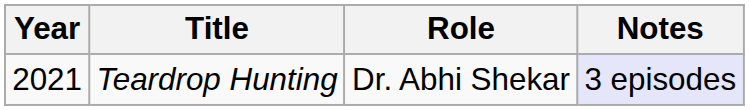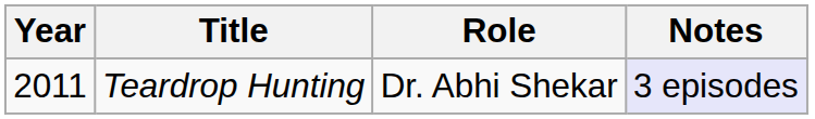 <table class="wikitable sortable">
 <tr>
 <th>Year</th>
 <th>Title</th>
 <th>Role</th>
 <th class="unsortable">Notes</th>
 </tr>
 <tr>
-<td>2021</td>
+<td>2011</td>
 <td><em>Teardrop Hunting</em></td>
 <td>Dr. Abhi Shekar</td>
 <td style="background: lavender;">3 episodes</td>
 </tr>
 </table>
